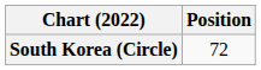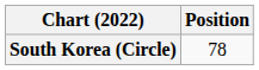 <table class="wikitable plainrowheaders" style="text-align:center">
 <tr>
 <th scope="col">Chart (2022)</th>
 <th scope="col">Position</th>
 </tr>
 <tr>
 <th scope="row">South Korea (Circle)</th>
-<td>72</td>
+<td>78</td>
 </tr>
 </table>
